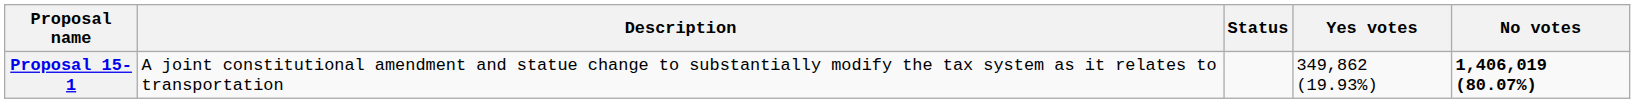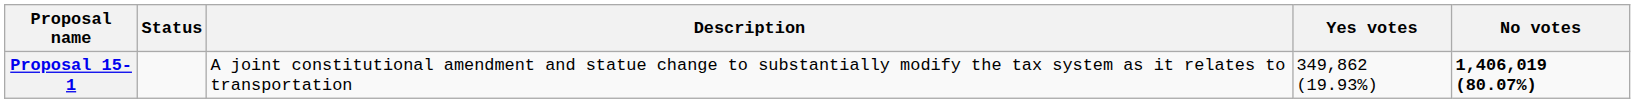 <table class="wikitable sortable plainrowheaders">
 <tr>
 <th scope="col">Proposal name</th>
+<th scope="col">Status</th>
 <th class="unsortable" scope="col">Description</th>
-<th scope="col">Status</th>
 <th scope="col">Yes votes</th>
 <th scope="col">No votes</th>
 </tr>
 <tr>
 <th scope="row"><a href='#'>Proposal 15-1</a></th>
+<td></td>
 <td>A joint constitutional amendment and statue change to substantially modify the tax system as it relates to transportation</td>
-<td></td>
 <td>349,862 (19.93%)</td>
 <td><strong>1,406,019 (80.07%)</strong></td>
 </tr>
 </table>
